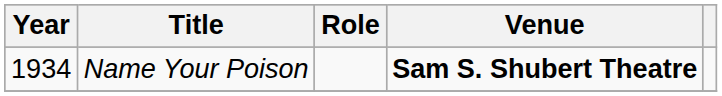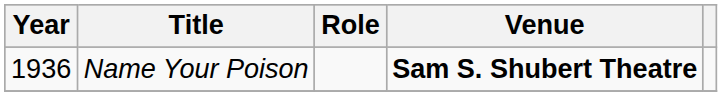 <table class="wikitable sortable">
 <tr>
 <th>Year</th>
 <th>Title</th>
 <th>Role</th>
 <th>Venue</th>
 <th class=unsortable></th>
 </tr>
 <tr>
-<td>1934</td>
+<td>1936</td>
 <td><em>Name Your Poison</em></td>
 <td></td>
 <td><strong>Sam S. Shubert Theatre </strong></td>
 <td align=center></td>
 </tr>
 <tr>
 </tr>
 </table>
